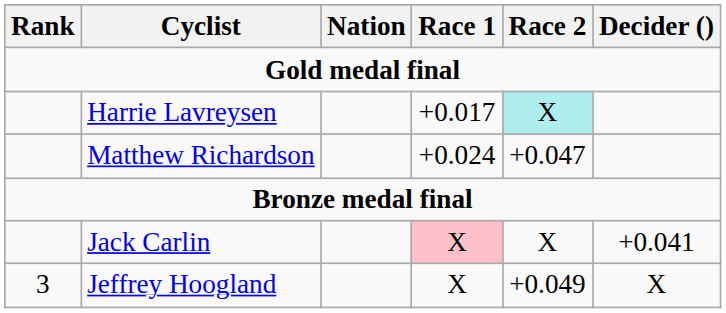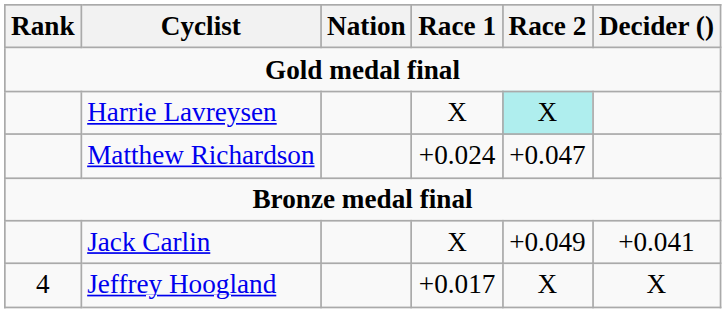 <table class="wikitable" style="text-align:center">
 <tr>
 <th>Rank</th>
 <th>Cyclist</th>
 <th>Nation</th>
 <th>Race 1</th>
 <th>Race 2</th>
 <th>Decider ()</th>
 </tr>
 <tr>
 <td colspan=6><strong>Gold medal final</strong></td>
 </tr>
 <tr>
 <td></td>
 <td align=left><a href='#'>Harrie Lavreysen</a></td>
 <td align=left></td>
-<td>+0.017</td>
+<td>X</td>
 <td style="background: paleturquoise;">X</td>
 <td></td>
 </tr>
 <tr>
 <td></td>
 <td align=left><a href='#'>Matthew Richardson</a></td>
 <td align=left></td>
 <td>+0.024</td>
 <td>+0.047</td>
 <td></td>
 </tr>
 <tr>
 <td colspan=6><strong>Bronze medal final</strong></td>
 </tr>
 <tr>
 <td></td>
 <td align=left><a href='#'>Jack Carlin</a></td>
 <td align=left></td>
-<td style="background: pink;">X</td>
 <td>X</td>
+<td>+0.049</td>
 <td>+0.041</td>
 </tr>
 <tr>
-<td>3</td>
+<td>4</td>
 <td align=left><a href='#'>Jeffrey Hoogland</a></td>
 <td align=left></td>
+<td>+0.017</td>
 <td>X</td>
-<td>+0.049</td>
 <td>X</td>
 </tr>
 </table>
